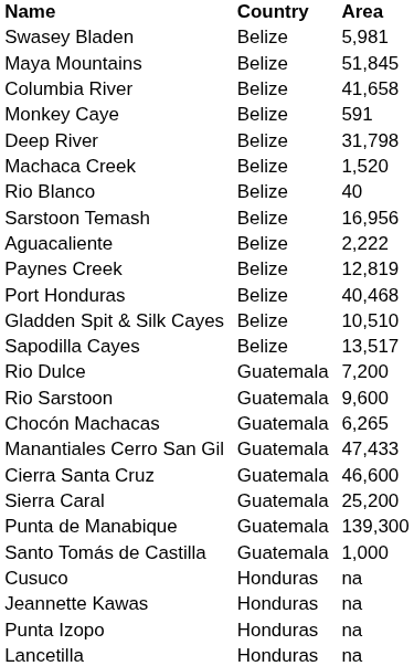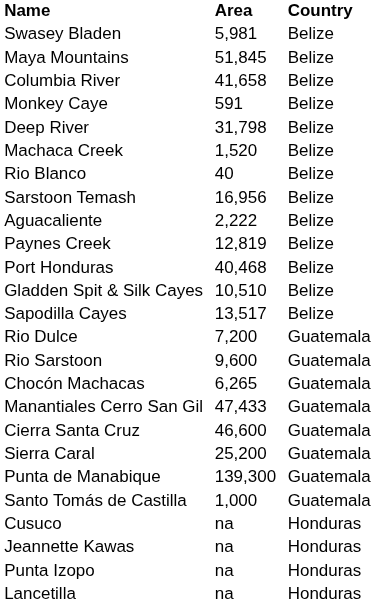 <table>
 <tr>
 <th style="text-align: left;">Name</th>
+<th style="text-align: left;padding-left: .5em;">Area </th>
 <th style="text-align: left; padding-left: .5em;">Country</th>
-<th style="text-align: left;padding-left: .5em;">Area </th>
 </tr>
 <tr>
 <td>Swasey Bladen</td>
+<td style="padding-left: .5em;">5,981</td>
 <td style="padding-left: .5em;">Belize</td>
-<td style="padding-left: .5em;">5,981</td>
 </tr>
 <tr>
 <td>Maya Mountains</td>
+<td style="padding-left: .5em;">51,845</td>
 <td style="padding-left: .5em;">Belize</td>
-<td style="padding-left: .5em;">51,845</td>
 </tr>
 <tr>
 <td>Columbia River</td>
+<td style="padding-left: .5em;">41,658</td>
 <td style="padding-left: .5em;">Belize</td>
-<td style="padding-left: .5em;">41,658</td>
 </tr>
 <tr>
 <td>Monkey Caye</td>
+<td style="padding-left: .5em;">591</td>
 <td style="padding-left: .5em;">Belize</td>
-<td style="padding-left: .5em;">591</td>
 </tr>
 <tr>
 <td>Deep River</td>
+<td style="padding-left: .5em;">31,798</td>
 <td style="padding-left: .5em;">Belize</td>
-<td style="padding-left: .5em;">31,798</td>
 </tr>
 <tr>
 <td>Machaca Creek</td>
+<td style="padding-left: .5em;">1,520</td>
 <td style="padding-left: .5em;">Belize</td>
-<td style="padding-left: .5em;">1,520</td>
 </tr>
 <tr>
 <td>Rio Blanco</td>
+<td style="padding-left: .5em;">40</td>
 <td style="padding-left: .5em;">Belize</td>
-<td style="padding-left: .5em;">40</td>
 </tr>
 <tr>
 <td>Sarstoon Temash</td>
+<td style="padding-left: .5em;">16,956</td>
 <td style="padding-left: .5em;">Belize</td>
-<td style="padding-left: .5em;">16,956</td>
 </tr>
 <tr>
 <td>Aguacaliente</td>
+<td style="padding-left: .5em;">2,222</td>
 <td style="padding-left: .5em;">Belize</td>
-<td style="padding-left: .5em;">2,222</td>
 </tr>
 <tr>
 <td>Paynes Creek</td>
+<td style="padding-left: .5em;">12,819</td>
 <td style="padding-left: .5em;">Belize</td>
-<td style="padding-left: .5em;">12,819</td>
 </tr>
 <tr>
 <td>Port Honduras</td>
+<td style="padding-left: .5em;">40,468</td>
 <td style="padding-left: .5em;">Belize</td>
-<td style="padding-left: .5em;">40,468</td>
 </tr>
 <tr>
 <td>Gladden Spit & Silk Cayes</td>
+<td style="padding-left: .5em;">10,510</td>
 <td style="padding-left: .5em;">Belize</td>
-<td style="padding-left: .5em;">10,510</td>
 </tr>
 <tr>
 <td>Sapodilla Cayes</td>
+<td style="padding-left: .5em;">13,517</td>
 <td style="padding-left: .5em;">Belize</td>
-<td style="padding-left: .5em;">13,517</td>
 </tr>
 <tr>
 <td>Rio Dulce</td>
+<td style="padding-left: .5em;">7,200</td>
 <td style="padding-left: .5em;">Guatemala</td>
-<td style="padding-left: .5em;">7,200</td>
 </tr>
 <tr>
 <td>Rio Sarstoon</td>
+<td style="padding-left: .5em;">9,600</td>
 <td style="padding-left: .5em;">Guatemala</td>
-<td style="padding-left: .5em;">9,600</td>
 </tr>
 <tr>
 <td>Chocón Machacas</td>
+<td style="padding-left: .5em;">6,265</td>
 <td style="padding-left: .5em;">Guatemala</td>
-<td style="padding-left: .5em;">6,265</td>
 </tr>
 <tr>
 <td>Manantiales Cerro San Gil</td>
+<td style="padding-left: .5em;">47,433</td>
 <td style="padding-left: .5em;">Guatemala</td>
-<td style="padding-left: .5em;">47,433</td>
 </tr>
 <tr>
 <td>Cierra Santa Cruz</td>
+<td style="padding-left: .5em;">46,600</td>
 <td style="padding-left: .5em;">Guatemala</td>
-<td style="padding-left: .5em;">46,600</td>
 </tr>
 <tr>
 <td>Sierra Caral</td>
+<td style="padding-left: .5em;">25,200</td>
 <td style="padding-left: .5em;">Guatemala</td>
-<td style="padding-left: .5em;">25,200</td>
 </tr>
 <tr>
 <td>Punta de Manabique</td>
+<td style="padding-left: .5em;">139,300</td>
 <td style="padding-left: .5em;">Guatemala</td>
-<td style="padding-left: .5em;">139,300</td>
 </tr>
 <tr>
 <td>Santo Tomás de Castilla</td>
+<td style="padding-left: .5em;">1,000</td>
 <td style="padding-left: .5em;">Guatemala</td>
-<td style="padding-left: .5em;">1,000</td>
 </tr>
 <tr>
 <td>Cusuco</td>
+<td style="padding-left: .5em;">na</td>
 <td style="padding-left: .5em;">Honduras</td>
-<td style="padding-left: .5em;">na</td>
 </tr>
 <tr>
 <td>Jeannette Kawas</td>
+<td style="padding-left: .5em;">na</td>
 <td style="padding-left: .5em;">Honduras</td>
-<td style="padding-left: .5em;">na</td>
 </tr>
 <tr>
 <td>Punta Izopo</td>
+<td style="padding-left: .5em;">na</td>
 <td style="padding-left: .5em;">Honduras</td>
-<td style="padding-left: .5em;">na</td>
 </tr>
 <tr>
 <td>Lancetilla</td>
+<td style="padding-left: .5em;">na</td>
 <td style="padding-left: .5em;">Honduras</td>
-<td style="padding-left: .5em;">na</td>
 </tr>
 </table>
